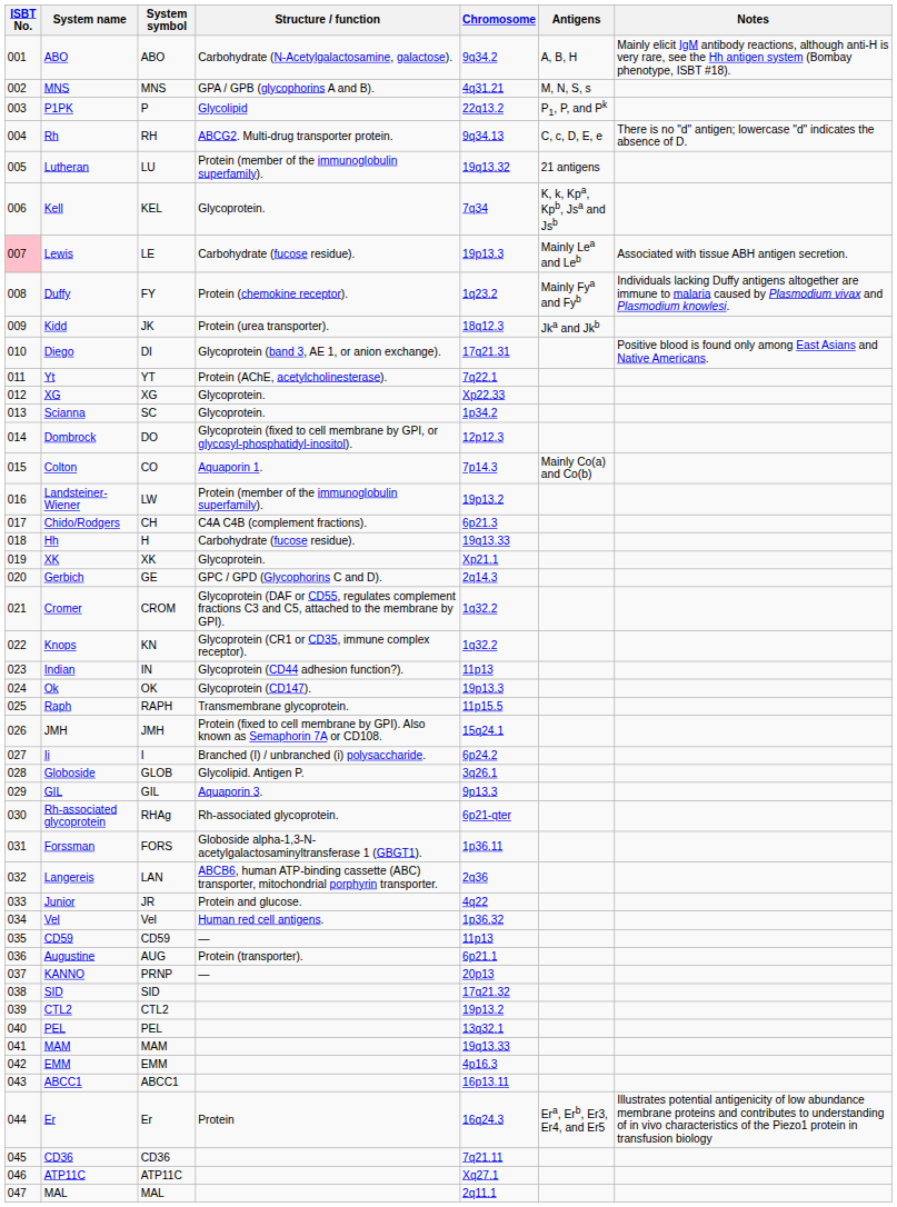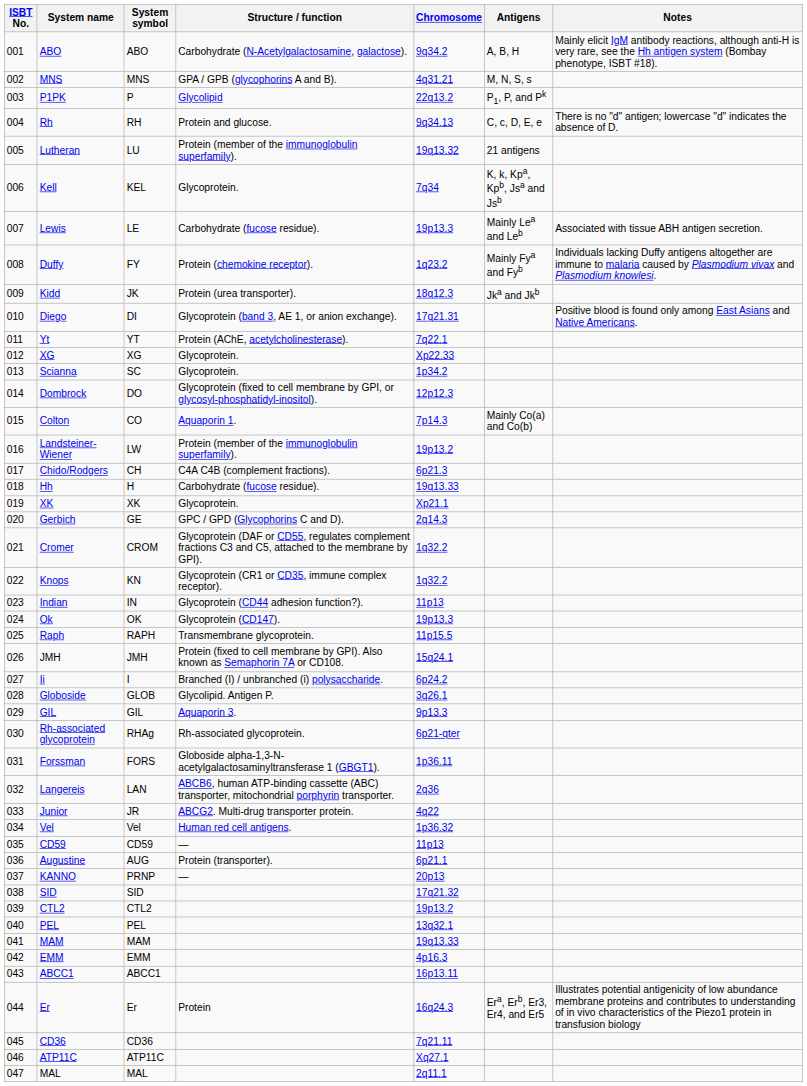 <table class="wikitable sortable">
 <tr>
 <th><a href='#'>ISBT</a> No.</th>
 <th>System name</th>
 <th>System symbol</th>
 <th>Structure / function</th>
 <th><a href='#'>Chromosome</a></th>
 <th>Antigens</th>
 <th>Notes</th>
 </tr>
 <tr>
 <td>001</td>
 <td><a href='#'>ABO</a></td>
 <td>ABO</td>
 <td>Carbohydrate  (<a href='#'>N-Acetylgalactosamine</a>, <a href='#'>galactose</a>).</td>
 <td><a href='#'>9q34.2</a></td>
 <td>A, B, H</td>
 <td>Mainly elicit <a href='#'>IgM</a> antibody reactions, although anti-H is very rare, see the <a href='#'>Hh antigen system</a> (Bombay phenotype, ISBT #18).</td>
 </tr>
 <tr>
 <td>002</td>
 <td><a href='#'>MNS</a></td>
 <td>MNS</td>
 <td>GPA / GPB (<a href='#'>glycophorins</a> A and B).</td>
 <td><a href='#'>4q31.21</a></td>
 <td>M, N, S, s</td>
 <td></td>
 </tr>
 <tr>
 <td>003</td>
 <td><a href='#'>P1PK</a></td>
 <td>P</td>
 <td><a href='#'>Glycolipid</a></td>
 <td><a href='#'>22q13.2</a></td>
 <td>P<sub>1</sub>, P, and P<sup>k</sup></td>
 <td></td>
 </tr>
 <tr>
 <td>004</td>
 <td><a href='#'>Rh</a></td>
 <td>RH</td>
-<td><a href='#'>ABCG2</a>. Multi-drug transporter protein.</td>
+<td>Protein and glucose.</td>
 <td><a href='#'>9q34.13</a></td>
 <td>C, c, D, E, e</td>
 <td>There is no "d" antigen; lowercase "d" indicates the absence of D.</td>
 </tr>
 <tr>
 <td>005</td>
 <td><a href='#'>Lutheran</a></td>
 <td>LU</td>
 <td>Protein (member of the <a href='#'>immunoglobulin superfamily</a>).</td>
 <td><a href='#'>19q13.32</a></td>
 <td>21 antigens</td>
 <td></td>
 </tr>
 <tr>
 <td>006</td>
 <td><a href='#'>Kell</a></td>
 <td>KEL</td>
 <td>Glycoprotein.</td>
 <td><a href='#'>7q34</a></td>
 <td>K, k, Kp<sup>a</sup>, Kp<sup>b</sup>, Js<sup>a</sup> and Js<sup>b</sup> </td>
 <td></td>
 </tr>
 <tr>
-<td style="background: pink;">007</td>
+<td>007</td>
 <td><a href='#'>Lewis</a></td>
 <td>LE</td>
 <td>Carbohydrate (<a href='#'>fucose</a> residue).</td>
 <td><a href='#'>19p13.3</a></td>
 <td>Mainly Le<sup>a</sup> and Le<sup>b</sup></td>
 <td>Associated with tissue ABH antigen secretion.</td>
 </tr>
 <tr>
 <td>008</td>
 <td><a href='#'>Duffy</a></td>
 <td>FY</td>
 <td>Protein (<a href='#'>chemokine receptor</a>).</td>
 <td><a href='#'>1q23.2</a></td>
 <td>Mainly Fy<sup>a</sup> and Fy<sup>b</sup></td>
 <td>Individuals lacking Duffy antigens altogether are immune to <a href='#'>malaria</a> caused by <em><a href='#'>Plasmodium vivax</a></em> and <em><a href='#'>Plasmodium knowlesi</a></em>.</td>
 </tr>
 <tr>
 <td>009</td>
 <td><a href='#'>Kidd</a></td>
 <td>JK</td>
 <td>Protein (urea transporter).</td>
 <td><a href='#'>18q12.3</a></td>
 <td>Jk<sup>a</sup> and Jk<sup>b</sup></td>
 <td></td>
 </tr>
 <tr>
 <td>010</td>
 <td><a href='#'>Diego</a></td>
 <td>DI</td>
 <td>Glycoprotein (<a href='#'>band 3</a>, AE 1, or anion exchange).</td>
 <td><a href='#'>17q21.31</a></td>
 <td></td>
 <td>Positive blood is found only among <a href='#'>East Asians</a> and <a href='#'>Native Americans</a>.</td>
 </tr>
 <tr>
 <td>011</td>
 <td><a href='#'>Yt</a></td>
 <td>YT</td>
 <td>Protein (AChE, <a href='#'>acetylcholinesterase</a>).</td>
 <td><a href='#'>7q22.1</a></td>
 <td></td>
 <td></td>
 </tr>
 <tr>
 <td>012</td>
 <td><a href='#'>XG</a></td>
 <td>XG</td>
 <td>Glycoprotein.</td>
 <td><a href='#'>Xp22.33</a></td>
 <td></td>
 <td></td>
 </tr>
 <tr>
 <td>013</td>
 <td><a href='#'>Scianna</a></td>
 <td>SC</td>
 <td>Glycoprotein.</td>
 <td><a href='#'>1p34.2</a></td>
 <td></td>
 <td></td>
 </tr>
 <tr>
 <td>014</td>
 <td><a href='#'>Dombrock</a></td>
 <td>DO</td>
 <td>Glycoprotein (fixed to cell membrane by GPI, or <a href='#'>glycosyl-phosphatidyl-inositol</a>).</td>
 <td><a href='#'>12p12.3</a></td>
 <td></td>
 <td></td>
 </tr>
 <tr>
 <td>015</td>
 <td><a href='#'>Colton</a></td>
 <td>CO</td>
 <td><a href='#'>Aquaporin 1</a>.</td>
 <td><a href='#'>7p14.3</a></td>
 <td>Mainly Co(a) and Co(b)</td>
 <td></td>
 </tr>
 <tr>
 <td>016</td>
 <td><a href='#'>Landsteiner-Wiener</a></td>
 <td>LW</td>
 <td>Protein (member of the <a href='#'>immunoglobulin superfamily</a>).</td>
 <td><a href='#'>19p13.2</a></td>
 <td></td>
 <td></td>
 </tr>
 <tr>
 <td>017</td>
 <td><a href='#'>Chido/Rodgers</a></td>
 <td>CH</td>
 <td>C4A C4B (complement fractions).</td>
 <td><a href='#'>6p21.3</a></td>
 <td></td>
 <td></td>
 </tr>
 <tr>
 <td>018</td>
 <td><a href='#'>Hh</a></td>
 <td>H</td>
 <td>Carbohydrate (<a href='#'>fucose</a> residue).</td>
 <td><a href='#'>19q13.33</a></td>
 <td></td>
 <td></td>
 </tr>
 <tr>
 <td>019</td>
 <td><a href='#'>XK</a></td>
 <td>XK</td>
 <td>Glycoprotein.</td>
 <td><a href='#'>Xp21.1</a></td>
 <td></td>
 <td></td>
 </tr>
 <tr>
 <td>020</td>
 <td><a href='#'>Gerbich</a></td>
 <td>GE</td>
 <td>GPC / GPD (<a href='#'>Glycophorins</a> C and D).</td>
 <td><a href='#'>2q14.3</a></td>
 <td></td>
 <td></td>
 </tr>
 <tr>
 <td>021</td>
 <td><a href='#'>Cromer</a></td>
 <td>CROM</td>
 <td>Glycoprotein (DAF or <a href='#'>CD55</a>, regulates complement fractions C3 and C5, attached to the membrane by GPI).</td>
 <td><a href='#'>1q32.2</a></td>
 <td></td>
 <td></td>
 </tr>
 <tr>
 <td>022</td>
 <td><a href='#'>Knops</a></td>
 <td>KN</td>
 <td>Glycoprotein (CR1 or <a href='#'>CD35</a>, immune complex receptor).</td>
 <td><a href='#'>1q32.2</a></td>
 <td></td>
 <td></td>
 </tr>
 <tr>
 <td>023</td>
 <td><a href='#'>Indian</a></td>
 <td>IN</td>
 <td>Glycoprotein (<a href='#'>CD44</a> adhesion function?).</td>
 <td><a href='#'>11p13</a></td>
 <td></td>
 <td></td>
 </tr>
 <tr>
 <td>024</td>
 <td><a href='#'>Ok</a></td>
 <td>OK</td>
 <td>Glycoprotein (<a href='#'>CD147</a>).</td>
 <td><a href='#'>19p13.3</a></td>
 <td></td>
 <td></td>
 </tr>
 <tr>
 <td>025</td>
 <td><a href='#'>Raph</a></td>
 <td>RAPH</td>
 <td>Transmembrane glycoprotein.</td>
 <td><a href='#'>11p15.5</a></td>
 <td></td>
 <td></td>
 </tr>
 <tr>
 <td>026</td>
 <td>JMH</td>
 <td>JMH</td>
 <td>Protein (fixed to cell membrane by GPI). Also known as <a href='#'>Semaphorin 7A</a> or CD108.</td>
 <td><a href='#'>15q24.1</a></td>
 <td></td>
 <td></td>
 </tr>
 <tr>
 <td>027</td>
 <td><a href='#'>Ii</a></td>
 <td>I</td>
 <td>Branched (I) / unbranched (i) <a href='#'>polysaccharide</a>.</td>
 <td><a href='#'>6p24.2</a></td>
 <td></td>
 <td></td>
 </tr>
 <tr>
 <td>028</td>
 <td><a href='#'>Globoside</a></td>
 <td>GLOB</td>
 <td>Glycolipid. Antigen P.</td>
 <td><a href='#'>3q26.1</a></td>
 <td></td>
 <td></td>
 </tr>
 <tr>
 <td>029</td>
 <td><a href='#'>GIL</a></td>
 <td>GIL</td>
 <td><a href='#'>Aquaporin 3</a>.</td>
 <td><a href='#'>9p13.3</a></td>
 <td></td>
 <td></td>
 </tr>
 <tr>
 <td>030</td>
 <td><a href='#'>Rh-associated glycoprotein</a></td>
 <td>RHAg</td>
 <td>Rh-associated glycoprotein.</td>
 <td><a href='#'>6p21-qter</a></td>
 <td></td>
 <td></td>
 </tr>
 <tr>
 <td>031</td>
 <td><a href='#'>Forssman</a></td>
 <td>FORS</td>
 <td>Globoside alpha-1,3-N-acetylgalactosaminyltransferase 1 (<a href='#'>GBGT1</a>).</td>
 <td><a href='#'>1p36.11</a></td>
 <td></td>
 <td></td>
 </tr>
 <tr>
 <td>032</td>
 <td><a href='#'>Langereis</a></td>
 <td>LAN</td>
 <td><a href='#'>ABCB6</a>, human ATP-binding cassette (ABC) transporter, mitochondrial <a href='#'>porphyrin</a> transporter.</td>
 <td><a href='#'>2q36</a></td>
 <td></td>
 <td></td>
 </tr>
 <tr>
 <td>033</td>
 <td><a href='#'>Junior</a></td>
 <td>JR</td>
-<td>Protein and glucose.</td>
+<td><a href='#'>ABCG2</a>. Multi-drug transporter protein.</td>
 <td><a href='#'>4q22</a></td>
 <td></td>
 <td></td>
 </tr>
 <tr>
 <td>034</td>
 <td><a href='#'>Vel</a></td>
 <td>Vel</td>
 <td><a href='#'>Human red cell antigens</a>.</td>
 <td><a href='#'>1p36.32</a></td>
 <td></td>
 <td></td>
 </tr>
 <tr>
 <td>035</td>
 <td><a href='#'>CD59</a></td>
 <td>CD59</td>
 <td>—</td>
 <td><a href='#'>11p13</a></td>
 <td></td>
 <td></td>
 </tr>
 <tr>
 <td>036</td>
 <td><a href='#'>Augustine</a></td>
 <td>AUG</td>
 <td>Protein (transporter).</td>
 <td><a href='#'>6p21.1</a></td>
 <td></td>
 <td></td>
 </tr>
 <tr>
 <td>037</td>
 <td><a href='#'>KANNO</a></td>
 <td>PRNP</td>
 <td>—</td>
 <td><a href='#'>20p13</a></td>
 <td></td>
 <td></td>
 </tr>
 <tr>
 <td>038</td>
 <td><a href='#'>SID</a></td>
 <td>SID</td>
 <td></td>
 <td><a href='#'>17q21.32</a></td>
 <td></td>
 <td></td>
 </tr>
 <tr>
 <td>039</td>
 <td><a href='#'>CTL2</a></td>
 <td>CTL2</td>
 <td></td>
 <td><a href='#'>19p13.2</a></td>
 <td></td>
 <td></td>
 </tr>
 <tr>
 <td>040</td>
 <td><a href='#'>PEL</a></td>
 <td>PEL</td>
 <td></td>
 <td><a href='#'>13q32.1</a></td>
 <td></td>
 <td></td>
 </tr>
 <tr>
 <td>041</td>
 <td><a href='#'>MAM</a></td>
 <td>MAM</td>
 <td></td>
 <td><a href='#'>19q13.33</a></td>
 <td></td>
 <td></td>
 </tr>
 <tr>
 <td>042</td>
 <td><a href='#'>EMM</a></td>
 <td>EMM</td>
 <td></td>
 <td><a href='#'>4p16.3</a></td>
 <td></td>
 <td></td>
 </tr>
 <tr>
 <td>043</td>
 <td><a href='#'>ABCC1</a></td>
 <td>ABCC1</td>
 <td></td>
 <td><a href='#'>16p13.11</a></td>
 <td></td>
 <td></td>
 </tr>
 <tr>
 <td>044</td>
 <td><a href='#'>Er</a></td>
 <td>Er</td>
 <td>Protein</td>
 <td><a href='#'>16q24.3</a></td>
 <td>Er<sup>a</sup>, Er<sup>b</sup>, Er3, Er4, and Er5</td>
 <td>Illustrates potential antigenicity of low abundance membrane proteins and contributes to understanding of in vivo characteristics of the Piezo1 protein in transfusion biology</td>
 </tr>
 <tr>
 <td>045</td>
 <td><a href='#'>CD36</a></td>
 <td>CD36</td>
 <td></td>
 <td><a href='#'>7q21.11</a></td>
 <td></td>
 <td></td>
 </tr>
 <tr>
 <td>046</td>
 <td><a href='#'>ATP11C</a></td>
 <td>ATP11C</td>
 <td></td>
 <td><a href='#'>Xq27.1</a></td>
 <td></td>
 <td></td>
 </tr>
 <tr>
 <td>047</td>
 <td>MAL</td>
 <td>MAL</td>
 <td></td>
 <td><a href='#'>2q11.1</a></td>
 <td></td>
 <td></td>
 </tr>
 </table>
